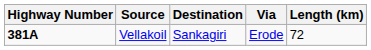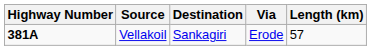 <table class="wikitable sortable" style="font-size: 85%">
 <tr>
 <th>Highway Number</th>
 <th>Source</th>
 <th>Destination</th>
 <th>Via</th>
 <th>Length (km)</th>
 </tr>
 <tr>
 <td><strong>381A</strong></td>
 <td><a href='#'>Vellakoil</a></td>
 <td><a href='#'>Sankagiri</a></td>
 <td><a href='#'>Erode</a></td>
-<td>72</td>
+<td>57</td>
 </tr>
 </table>
